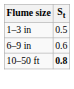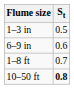 <table class="wikitable">
 <tr>
 <th>Flume size</th>
 <th>S<sub>t</sub></th>
 </tr>
 <tr>
 <td>1–3 in</td>
 <td>0.5</td>
 </tr>
 <tr>
 <td>6–9 in</td>
 <td>0.6</td>
 </tr>
 <tr>
+<td>1–8 ft</td>
+<td>0.7</td>
+</tr>
+<tr>
 <td>10–50 ft</td>
 <td><strong>0.8</strong></td>
 </tr>
 </table>
